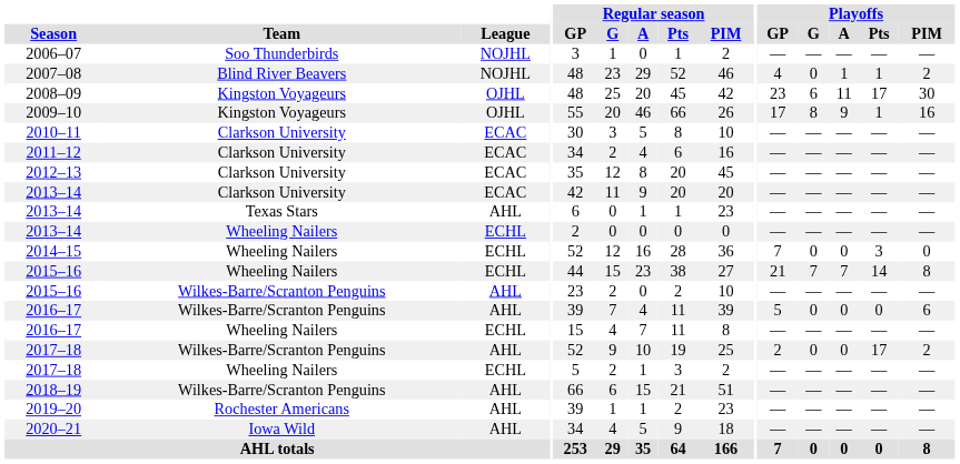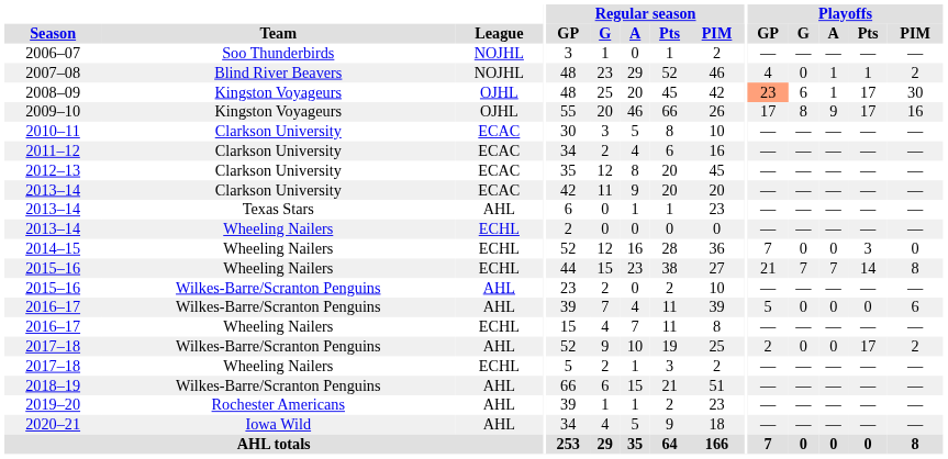 <table border="0" cellpadding="1" cellspacing="0" style="text-align:center; width:60em">
 <tr bgcolor="#e0e0e0">
 <th colspan="3" bgcolor="#ffffff"></th>
 <th rowspan="99" bgcolor="#ffffff"></th>
 <th colspan="5"><a href='#'>Regular season</a></th>
 <th rowspan="99" bgcolor="#ffffff"></th>
 <th colspan="5"><a href='#'>Playoffs</a></th>
 </tr>
 <tr bgcolor="#e0e0e0">
 <th><a href='#'>Season</a></th>
 <th>Team</th>
 <th>League</th>
 <th>GP</th>
 <th><a href='#'>G</a></th>
 <th><a href='#'>A</a></th>
 <th><a href='#'>Pts</a></th>
 <th><a href='#'>PIM</a></th>
 <th>GP</th>
 <th>G</th>
 <th>A</th>
 <th>Pts</th>
 <th>PIM</th>
 </tr>
 <tr>
 <td>2006–07</td>
 <td><a href='#'>Soo Thunderbirds</a></td>
 <td><a href='#'>NOJHL</a></td>
 <td>3</td>
 <td>1</td>
 <td>0</td>
 <td>1</td>
 <td>2</td>
 <td>—</td>
 <td>—</td>
 <td>—</td>
 <td>—</td>
 <td>—</td>
 </tr>
 <tr bgcolor="#f0f0f0">
 <td>2007–08</td>
 <td><a href='#'>Blind River Beavers</a></td>
 <td>NOJHL</td>
 <td>48</td>
 <td>23</td>
 <td>29</td>
 <td>52</td>
 <td>46</td>
 <td>4</td>
 <td>0</td>
 <td>1</td>
 <td>1</td>
 <td>2</td>
 </tr>
 <tr>
 <td>2008–09</td>
 <td><a href='#'>Kingston Voyageurs</a></td>
 <td><a href='#'>OJHL</a></td>
 <td>48</td>
 <td>25</td>
 <td>20</td>
 <td>45</td>
 <td>42</td>
-<td>23</td>
+<td style="background: lightsalmon;">23</td>
 <td>6</td>
-<td>11</td>
+<td>1</td>
 <td>17</td>
 <td>30</td>
 </tr>
 <tr bgcolor="#f0f0f0">
 <td>2009–10</td>
 <td>Kingston Voyageurs</td>
 <td>OJHL</td>
 <td>55</td>
 <td>20</td>
 <td>46</td>
 <td>66</td>
 <td>26</td>
 <td>17</td>
 <td>8</td>
 <td>9</td>
-<td>1</td>
+<td>17</td>
 <td>16</td>
 </tr>
 <tr>
 <td><a href='#'>2010–11</a></td>
 <td><a href='#'>Clarkson University</a></td>
 <td><a href='#'>ECAC</a></td>
 <td>30</td>
 <td>3</td>
 <td>5</td>
 <td>8</td>
 <td>10</td>
 <td>—</td>
 <td>—</td>
 <td>—</td>
 <td>—</td>
 <td>—</td>
 </tr>
 <tr bgcolor="#f0f0f0">
 <td><a href='#'>2011–12</a></td>
 <td>Clarkson University</td>
 <td>ECAC</td>
 <td>34</td>
 <td>2</td>
 <td>4</td>
 <td>6</td>
 <td>16</td>
 <td>—</td>
 <td>—</td>
 <td>—</td>
 <td>—</td>
 <td>—</td>
 </tr>
 <tr>
 <td><a href='#'>2012–13</a></td>
 <td>Clarkson University</td>
 <td>ECAC</td>
 <td>35</td>
 <td>12</td>
 <td>8</td>
 <td>20</td>
 <td>45</td>
 <td>—</td>
 <td>—</td>
 <td>—</td>
 <td>—</td>
 <td>—</td>
 </tr>
 <tr bgcolor="#f0f0f0">
 <td><a href='#'>2013–14</a></td>
 <td>Clarkson University</td>
 <td>ECAC</td>
 <td>42</td>
 <td>11</td>
 <td>9</td>
 <td>20</td>
 <td>20</td>
 <td>—</td>
 <td>—</td>
 <td>—</td>
 <td>—</td>
 <td>—</td>
 </tr>
 <tr>
 <td><a href='#'>2013–14</a></td>
 <td>Texas Stars</td>
 <td>AHL</td>
 <td>6</td>
 <td>0</td>
 <td>1</td>
 <td>1</td>
 <td>23</td>
 <td>—</td>
 <td>—</td>
 <td>—</td>
 <td>—</td>
 <td>—</td>
 </tr>
 <tr bgcolor="#f0f0f0">
 <td><a href='#'>2013–14</a></td>
 <td><a href='#'>Wheeling Nailers</a></td>
 <td><a href='#'>ECHL</a></td>
 <td>2</td>
 <td>0</td>
 <td>0</td>
 <td>0</td>
 <td>0</td>
 <td>—</td>
 <td>—</td>
 <td>—</td>
 <td>—</td>
 <td>—</td>
 </tr>
 <tr>
 <td><a href='#'>2014–15</a></td>
 <td>Wheeling Nailers</td>
 <td>ECHL</td>
 <td>52</td>
 <td>12</td>
 <td>16</td>
 <td>28</td>
 <td>36</td>
 <td>7</td>
 <td>0</td>
 <td>0</td>
 <td>3</td>
 <td>0</td>
 </tr>
 <tr bgcolor="#f0f0f0">
 <td><a href='#'>2015–16</a></td>
 <td>Wheeling Nailers</td>
 <td>ECHL</td>
 <td>44</td>
 <td>15</td>
 <td>23</td>
 <td>38</td>
 <td>27</td>
 <td>21</td>
 <td>7</td>
 <td>7</td>
 <td>14</td>
 <td>8</td>
 </tr>
 <tr>
 <td><a href='#'>2015–16</a></td>
 <td><a href='#'>Wilkes-Barre/Scranton Penguins</a></td>
 <td><a href='#'>AHL</a></td>
 <td>23</td>
 <td>2</td>
 <td>0</td>
 <td>2</td>
 <td>10</td>
 <td>—</td>
 <td>—</td>
 <td>—</td>
 <td>—</td>
 <td>—</td>
 </tr>
 <tr bgcolor="#f0f0f0">
 <td><a href='#'>2016–17</a></td>
 <td>Wilkes-Barre/Scranton Penguins</td>
 <td>AHL</td>
 <td>39</td>
 <td>7</td>
 <td>4</td>
 <td>11</td>
 <td>39</td>
 <td>5</td>
 <td>0</td>
 <td>0</td>
 <td>0</td>
 <td>6</td>
 </tr>
 <tr>
 <td><a href='#'>2016–17</a></td>
 <td>Wheeling Nailers</td>
 <td>ECHL</td>
 <td>15</td>
 <td>4</td>
 <td>7</td>
 <td>11</td>
 <td>8</td>
 <td>—</td>
 <td>—</td>
 <td>—</td>
 <td>—</td>
 <td>—</td>
 </tr>
 <tr bgcolor="#f0f0f0">
 <td><a href='#'>2017–18</a></td>
 <td>Wilkes-Barre/Scranton Penguins</td>
 <td>AHL</td>
 <td>52</td>
 <td>9</td>
 <td>10</td>
 <td>19</td>
 <td>25</td>
 <td>2</td>
 <td>0</td>
 <td>0</td>
 <td>17</td>
 <td>2</td>
 </tr>
 <tr>
 <td><a href='#'>2017–18</a></td>
 <td>Wheeling Nailers</td>
 <td>ECHL</td>
 <td>5</td>
 <td>2</td>
 <td>1</td>
 <td>3</td>
 <td>2</td>
 <td>—</td>
 <td>—</td>
 <td>—</td>
 <td>—</td>
 <td>—</td>
 </tr>
 <tr bgcolor="#f0f0f0">
 <td><a href='#'>2018–19</a></td>
 <td>Wilkes-Barre/Scranton Penguins</td>
 <td>AHL</td>
 <td>66</td>
 <td>6</td>
 <td>15</td>
 <td>21</td>
 <td>51</td>
 <td>—</td>
 <td>—</td>
 <td>—</td>
 <td>—</td>
 <td>—</td>
 </tr>
 <tr>
 <td><a href='#'>2019–20</a></td>
 <td><a href='#'>Rochester Americans</a></td>
 <td>AHL</td>
 <td>39</td>
 <td>1</td>
 <td>1</td>
 <td>2</td>
 <td>23</td>
 <td>—</td>
 <td>—</td>
 <td>—</td>
 <td>—</td>
 <td>—</td>
 </tr>
 <tr bgcolor="#f0f0f0">
 <td><a href='#'>2020–21</a></td>
 <td><a href='#'>Iowa Wild</a></td>
 <td>AHL</td>
 <td>34</td>
 <td>4</td>
 <td>5</td>
 <td>9</td>
 <td>18</td>
 <td>—</td>
 <td>—</td>
 <td>—</td>
 <td>—</td>
 <td>—</td>
 </tr>
 <tr bgcolor="#e0e0e0">
 <th colspan="3">AHL totals</th>
 <th>253</th>
 <th>29</th>
 <th>35</th>
 <th>64</th>
 <th>166</th>
 <th>7</th>
 <th>0</th>
 <th>0</th>
 <th>0</th>
 <th>8</th>
 </tr>
 </table>
